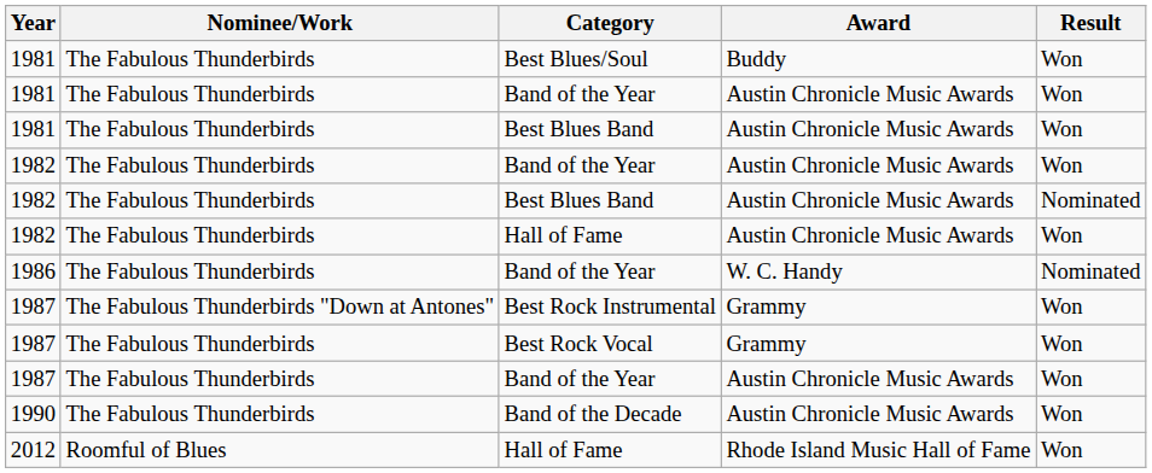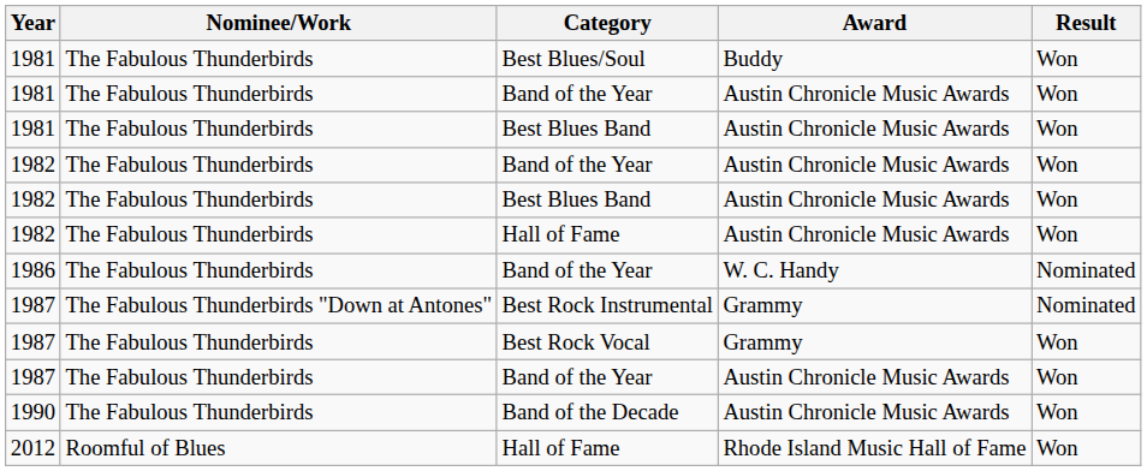 <table class="wikitable">
 <tr>
 <th>Year</th>
 <th>Nominee/Work</th>
 <th>Category</th>
 <th>Award</th>
 <th>Result</th>
 </tr>
 <tr>
 <td>1981</td>
 <td>The Fabulous Thunderbirds</td>
 <td>Best Blues/Soul</td>
 <td>Buddy</td>
 <td>Won</td>
 </tr>
 <tr>
 <td>1981</td>
 <td>The Fabulous Thunderbirds</td>
 <td>Band of the Year</td>
 <td>Austin Chronicle Music Awards</td>
 <td>Won</td>
 </tr>
 <tr>
 <td>1981</td>
 <td>The Fabulous Thunderbirds</td>
 <td>Best Blues Band</td>
 <td>Austin Chronicle Music Awards</td>
 <td>Won</td>
 </tr>
 <tr>
 <td>1982</td>
 <td>The Fabulous Thunderbirds</td>
 <td>Band of the Year</td>
 <td>Austin Chronicle Music Awards</td>
 <td>Won</td>
 </tr>
 <tr>
 <td>1982</td>
 <td>The Fabulous Thunderbirds</td>
 <td>Best Blues Band</td>
 <td>Austin Chronicle Music Awards</td>
-<td>Nominated</td>
+<td>Won</td>
 </tr>
 <tr>
 <td>1982</td>
 <td>The Fabulous Thunderbirds</td>
 <td>Hall of Fame</td>
 <td>Austin Chronicle Music Awards</td>
 <td>Won</td>
 </tr>
 <tr>
 <td>1986</td>
 <td>The Fabulous Thunderbirds</td>
 <td>Band of the Year</td>
 <td>W. C. Handy</td>
 <td>Nominated</td>
 </tr>
 <tr>
 <td>1987</td>
 <td>The Fabulous Thunderbirds "Down at Antones"</td>
 <td>Best Rock Instrumental</td>
 <td>Grammy</td>
-<td>Won</td>
+<td>Nominated</td>
 </tr>
 <tr>
 <td>1987</td>
 <td>The Fabulous Thunderbirds</td>
 <td>Best Rock Vocal</td>
 <td>Grammy</td>
 <td>Won</td>
 </tr>
 <tr>
 <td>1987</td>
 <td>The Fabulous Thunderbirds</td>
 <td>Band of the Year</td>
 <td>Austin Chronicle Music Awards</td>
 <td>Won</td>
 </tr>
 <tr>
 <td>1990</td>
 <td>The Fabulous Thunderbirds</td>
 <td>Band of the Decade</td>
 <td>Austin Chronicle Music Awards</td>
 <td>Won</td>
 </tr>
 <tr>
 <td>2012</td>
 <td>Roomful of Blues</td>
 <td>Hall of Fame</td>
 <td>Rhode Island Music Hall of Fame</td>
 <td>Won</td>
 </tr>
 </table>
